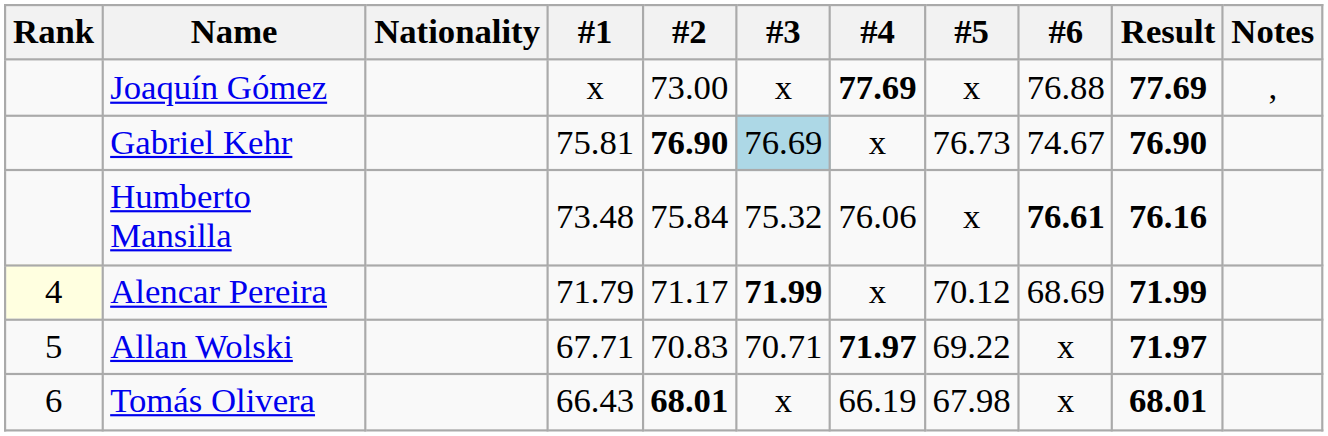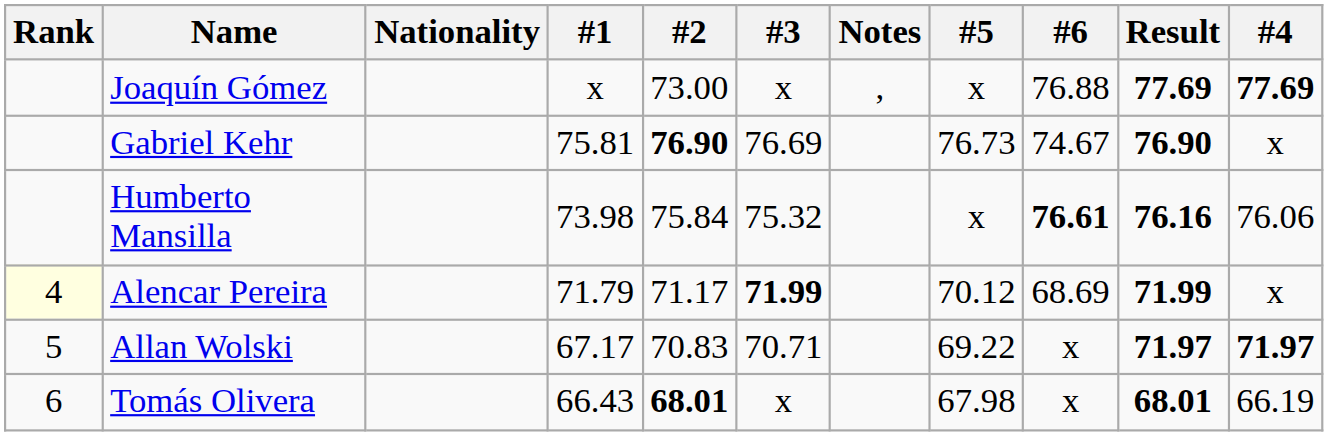 <table class="wikitable sortable" style="text-align:center">
 <tr>
 <th>Rank</th>
 <th>Name</th>
 <th>Nationality</th>
 <th>#1</th>
 <th>#2</th>
 <th>#3</th>
-<th>#4</th>
+<th>Notes</th>
 <th>#5</th>
 <th>#6</th>
 <th>Result</th>
-<th>Notes</th>
+<th>#4</th>
 </tr>
 <tr>
 <td></td>
 <td align=left><a href='#'>Joaquín Gómez</a></td>
 <td align=left></td>
 <td>x</td>
 <td>73.00</td>
 <td>x</td>
-<td><strong>77.69</strong></td>
+<td>, </td>
 <td>x</td>
 <td>76.88</td>
 <td><strong>77.69</strong></td>
-<td>, </td>
+<td><strong>77.69</strong></td>
 </tr>
 <tr>
 <td></td>
 <td align=left><a href='#'>Gabriel Kehr</a></td>
 <td align=left></td>
 <td>75.81</td>
 <td><strong>76.90</strong></td>
-<td style="background: lightblue;">76.69</td>
-<td>x</td>
+<td>76.69</td>
+<td></td>
 <td>76.73</td>
 <td>74.67</td>
 <td><strong>76.90</strong></td>
-<td></td>
+<td>x</td>
 </tr>
 <tr>
 <td></td>
 <td align=left><a href='#'>Humberto Mansilla</a></td>
 <td align=left></td>
-<td>73.48</td>
+<td>73.98</td>
 <td>75.84</td>
 <td>75.32</td>
-<td>76.06</td>
+<td></td>
 <td>x</td>
 <td><strong>76.61</strong></td>
 <td><strong>76.16</strong></td>
-<td></td>
+<td>76.06</td>
 </tr>
 <tr>
 <td style="background: lightyellow;">4</td>
 <td align=left><a href='#'>Alencar Pereira</a></td>
 <td align=left></td>
 <td>71.79</td>
 <td>71.17</td>
 <td><strong>71.99</strong></td>
-<td>x</td>
+<td></td>
 <td>70.12</td>
 <td>68.69</td>
 <td><strong>71.99</strong></td>
-<td></td>
+<td>x</td>
 </tr>
 <tr>
 <td>5</td>
 <td align=left><a href='#'>Allan Wolski</a></td>
 <td align=left></td>
-<td>67.71</td>
+<td>67.17</td>
 <td>70.83</td>
 <td>70.71</td>
-<td><strong>71.97</strong></td>
+<td></td>
 <td>69.22</td>
 <td>x</td>
 <td><strong>71.97</strong></td>
-<td></td>
+<td><strong>71.97</strong></td>
 </tr>
 <tr>
 <td>6</td>
 <td align=left><a href='#'>Tomás Olivera</a></td>
 <td align=left></td>
 <td>66.43</td>
 <td><strong>68.01</strong></td>
 <td>x</td>
-<td>66.19</td>
+<td></td>
 <td>67.98</td>
 <td>x</td>
 <td><strong>68.01</strong></td>
-<td></td>
+<td>66.19</td>
 </tr>
 </table>
